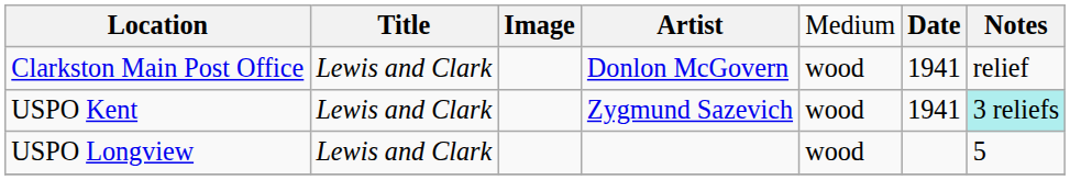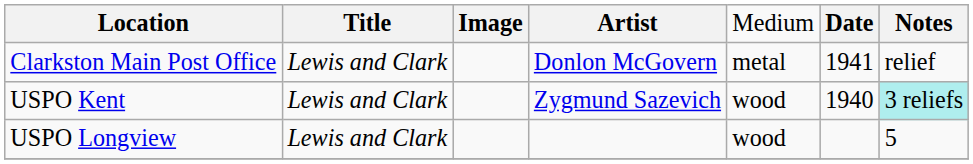 <table class="wikitable sortable">
 <tr>
 <th>Location</th>
 <th>Title</th>
 <th>Image</th>
 <th>Artist</th>
 <td>Medium</td>
 <th>Date</th>
 <th>Notes</th>
 </tr>
 <tr>
 <td><a href='#'>Clarkston Main Post Office</a></td>
 <td><em>Lewis and Clark</em></td>
 <td></td>
 <td><a href='#'>Donlon McGovern</a></td>
-<td>wood</td>
+<td>metal</td>
 <td>1941</td>
 <td>relief</td>
 </tr>
 <tr>
 <td>USPO <a href='#'>Kent</a></td>
 <td><em>Lewis and Clark</em></td>
 <td></td>
 <td><a href='#'>Zygmund Sazevich</a></td>
 <td>wood</td>
-<td>1941</td>
+<td>1940</td>
 <td style="background: paleturquoise;">3 reliefs</td>
 </tr>
 <tr>
 <td>USPO <a href='#'>Longview</a></td>
 <td><em>Lewis and Clark</em></td>
 <td></td>
 <td></td>
 <td>wood</td>
 <td></td>
 <td>5</td>
 </tr>
 <tr>
 </tr>
 </table>
